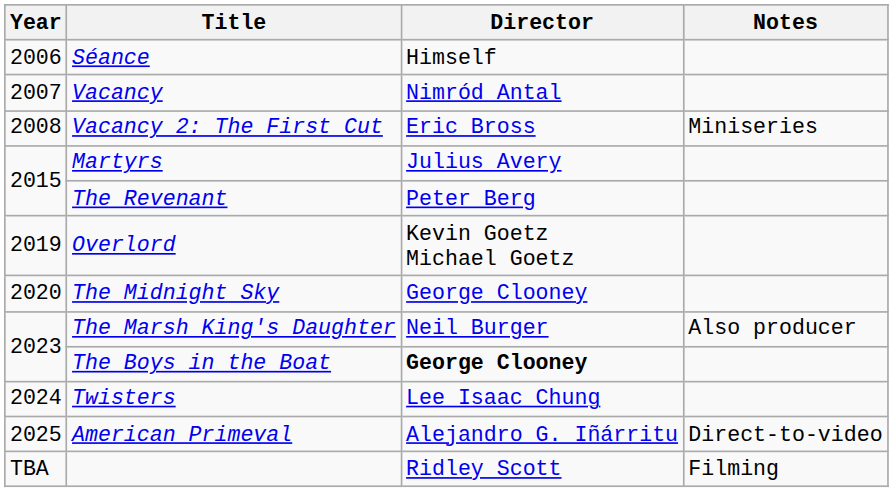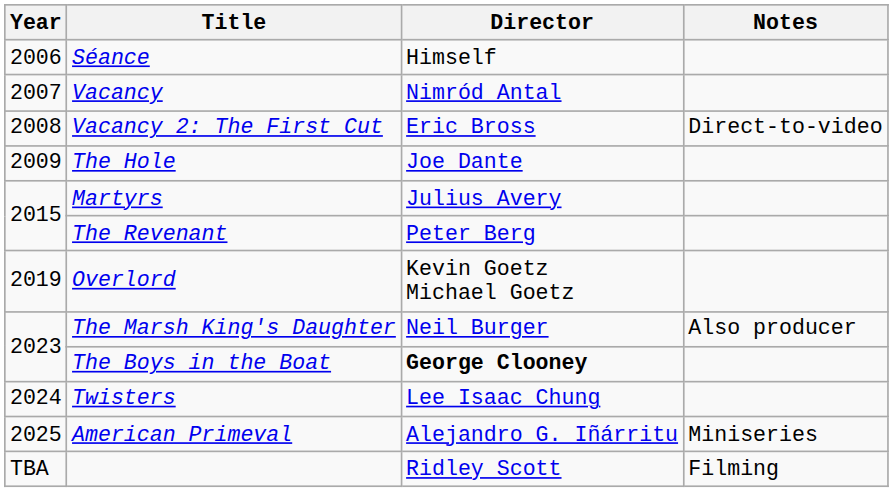 <table class="wikitable">
 <tr>
 <th>Year</th>
 <th>Title</th>
 <th>Director</th>
 <th>Notes</th>
 </tr>
 <tr>
 <td>2006</td>
 <td><em><a href='#'>Séance</a></em></td>
 <td>Himself</td>
 <td></td>
 </tr>
 <tr>
 <td>2007</td>
 <td><em><a href='#'>Vacancy</a></em></td>
 <td><a href='#'>Nimród Antal</a></td>
 <td></td>
 </tr>
 <tr>
 <td>2008</td>
 <td><em><a href='#'>Vacancy 2: The First Cut</a></em></td>
 <td><a href='#'>Eric Bross</a></td>
-<td>Miniseries</td>
+<td>Direct-to-video</td>
+</tr>
+<tr>
+<td>2009</td>
+<td><em><a href='#'>The Hole</a></em></td>
+<td><a href='#'>Joe Dante</a></td>
+<td></td>
 </tr>
 <tr>
 <td rowspan=2>2015</td>
 <td><em><a href='#'>Martyrs</a></em></td>
 <td><a href='#'>Julius Avery</a></td>
 <td></td>
 </tr>
 <tr>
 <td><em><a href='#'>The Revenant</a></em></td>
 <td><a href='#'>Peter Berg</a></td>
 <td></td>
 </tr>
 <tr>
 <td>2019</td>
 <td><em><a href='#'>Overlord</a></em></td>
 <td>Kevin Goetz<br>Michael Goetz</td>
-<td></td>
-</tr>
-<tr>
-<td>2020</td>
-<td><em><a href='#'>The Midnight Sky</a></em></td>
-<td><a href='#'>George Clooney</a></td>
 <td></td>
 </tr>
 <tr>
 <td rowspan=2>2023</td>
 <td><em><a href='#'>The Marsh King's Daughter</a></em></td>
 <td><a href='#'>Neil Burger</a></td>
 <td>Also producer</td>
 </tr>
 <tr>
 <td><em><a href='#'>The Boys in the Boat</a></em></td>
 <td><strong>George Clooney</strong></td>
 <td></td>
 </tr>
 <tr>
 <td>2024</td>
 <td><em><a href='#'>Twisters</a></em></td>
 <td><a href='#'>Lee Isaac Chung</a></td>
 <td></td>
 </tr>
 <tr>
 <td>2025</td>
 <td><em><a href='#'>American Primeval</a></em></td>
 <td><a href='#'>Alejandro G. Iñárritu</a></td>
-<td>Direct-to-video</td>
+<td>Miniseries</td>
 </tr>
 <tr>
 <td>TBA</td>
 <td></td>
 <td><a href='#'>Ridley Scott</a></td>
 <td>Filming</td>
 </tr>
 </table>
